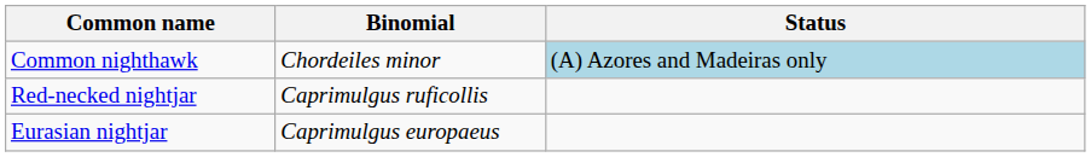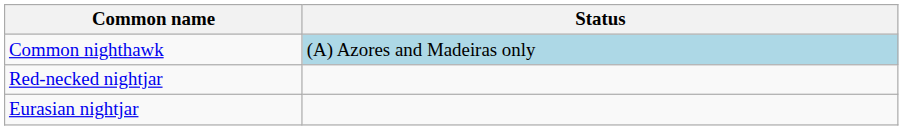 <table width=60% class="wikitable">
 <tr>
 <th width=15%>Common name</th>
-<th width=15%>Binomial</th>
 <th width=30%>Status</th>
 </tr>
 <tr>
 <td><a href='#'>Common nighthawk</a></td>
-<td><em>Chordeiles minor</em></td>
 <td style="background: lightblue;">(A) Azores and Madeiras only</td>
 </tr>
 <tr>
 <td><a href='#'>Red-necked nightjar</a></td>
-<td><em>Caprimulgus ruficollis</em></td>
 <td></td>
 </tr>
 <tr>
 <td><a href='#'>Eurasian nightjar</a></td>
-<td><em>Caprimulgus europaeus</em></td>
 <td></td>
 </tr>
 </table>
